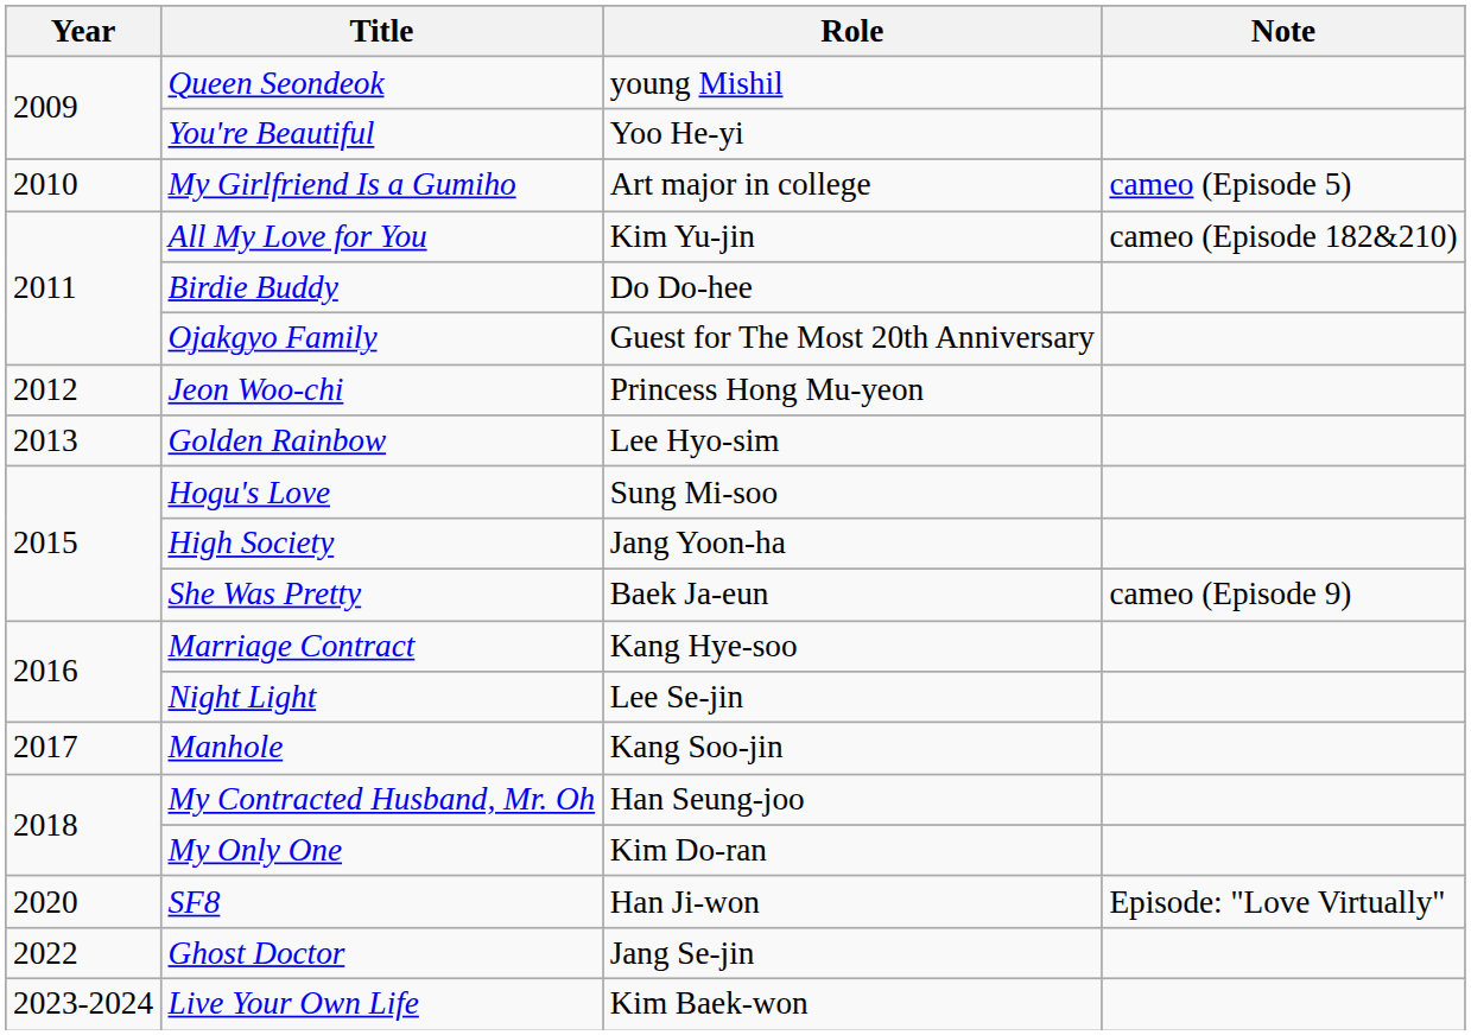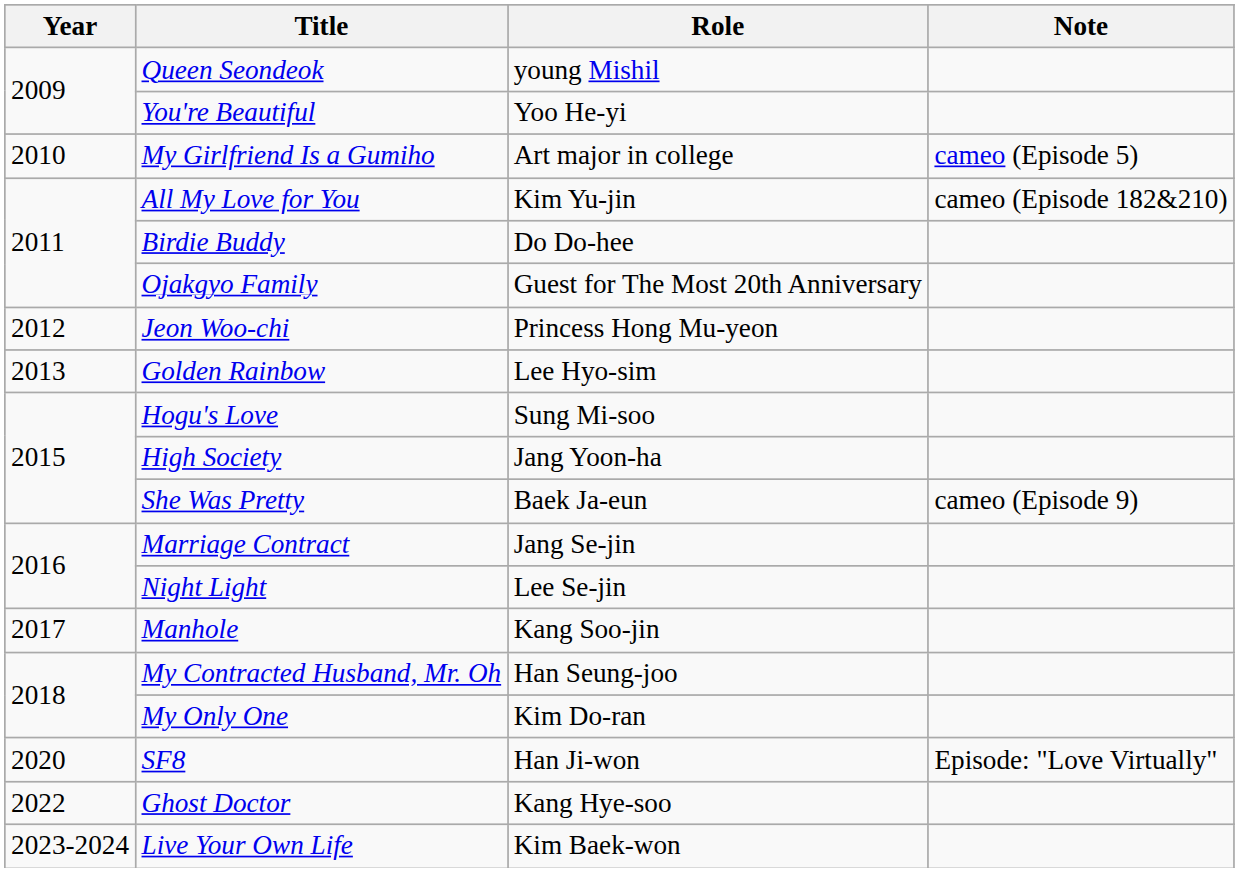 <table class="wikitable">
 <tr>
 <th>Year</th>
 <th>Title</th>
 <th>Role</th>
 <th>Note</th>
 </tr>
 <tr>
 <td rowspan="2">2009</td>
 <td><em><a href='#'>Queen Seondeok</a></em></td>
 <td>young <a href='#'>Mishil</a></td>
 <td></td>
 </tr>
 <tr>
 <td><em><a href='#'>You're Beautiful</a></em></td>
 <td>Yoo He-yi</td>
 <td></td>
 </tr>
 <tr>
 <td>2010</td>
 <td><em><a href='#'>My Girlfriend Is a Gumiho</a></em></td>
 <td>Art major in college</td>
 <td><a href='#'>cameo</a> (Episode 5)</td>
 </tr>
 <tr>
 <td rowspan="3">2011</td>
 <td><em><a href='#'>All My Love for You</a></em></td>
 <td>Kim Yu-jin</td>
 <td>cameo (Episode 182&210)</td>
 </tr>
 <tr>
 <td><em><a href='#'>Birdie Buddy</a></em></td>
 <td>Do Do-hee</td>
 <td></td>
 </tr>
 <tr>
 <td><em><a href='#'>Ojakgyo Family</a></em></td>
 <td>Guest for The Most 20th Anniversary</td>
 <td></td>
 </tr>
 <tr>
 <td>2012</td>
 <td><em><a href='#'>Jeon Woo-chi</a></em></td>
 <td>Princess Hong Mu-yeon</td>
 <td></td>
 </tr>
 <tr>
 <td rowspan="1">2013</td>
 <td><em><a href='#'>Golden Rainbow</a></em></td>
 <td>Lee Hyo-sim</td>
 <td></td>
 </tr>
 <tr>
 <td rowspan="3">2015</td>
 <td><em><a href='#'>Hogu's Love</a></em></td>
 <td>Sung Mi-soo</td>
 <td></td>
 </tr>
 <tr>
 <td><em><a href='#'>High Society</a></em></td>
 <td>Jang Yoon-ha</td>
 <td></td>
 </tr>
 <tr>
 <td><em><a href='#'>She Was Pretty</a></em></td>
 <td>Baek Ja-eun</td>
 <td>cameo (Episode 9)</td>
 </tr>
 <tr>
 <td rowspan=2>2016</td>
 <td><em><a href='#'>Marriage Contract</a></em></td>
-<td>Kang Hye-soo</td>
+<td>Jang Se-jin</td>
 <td></td>
 </tr>
 <tr>
 <td><em><a href='#'>Night Light</a></em></td>
 <td>Lee Se-jin</td>
 <td></td>
 </tr>
 <tr>
 <td>2017</td>
 <td><em><a href='#'>Manhole</a></em></td>
 <td>Kang Soo-jin</td>
 <td></td>
 </tr>
 <tr>
 <td rowspan=2>2018</td>
 <td><em><a href='#'>My Contracted Husband, Mr. Oh</a></em></td>
 <td>Han Seung-joo</td>
 <td></td>
 </tr>
 <tr>
 <td><em><a href='#'>My Only One</a></em></td>
 <td>Kim Do-ran</td>
 <td></td>
 </tr>
 <tr>
 <td>2020</td>
 <td><em><a href='#'>SF8</a></em></td>
 <td>Han Ji-won</td>
 <td>Episode: "Love Virtually"</td>
 </tr>
 <tr>
 <td>2022</td>
 <td><em><a href='#'>Ghost Doctor</a></em></td>
-<td>Jang Se-jin</td>
+<td>Kang Hye-soo</td>
 <td></td>
 </tr>
 <tr>
 <td>2023-2024</td>
 <td><em><a href='#'>Live Your Own Life</a></em></td>
 <td>Kim Baek-won</td>
 <td></td>
 </tr>
 </table>
